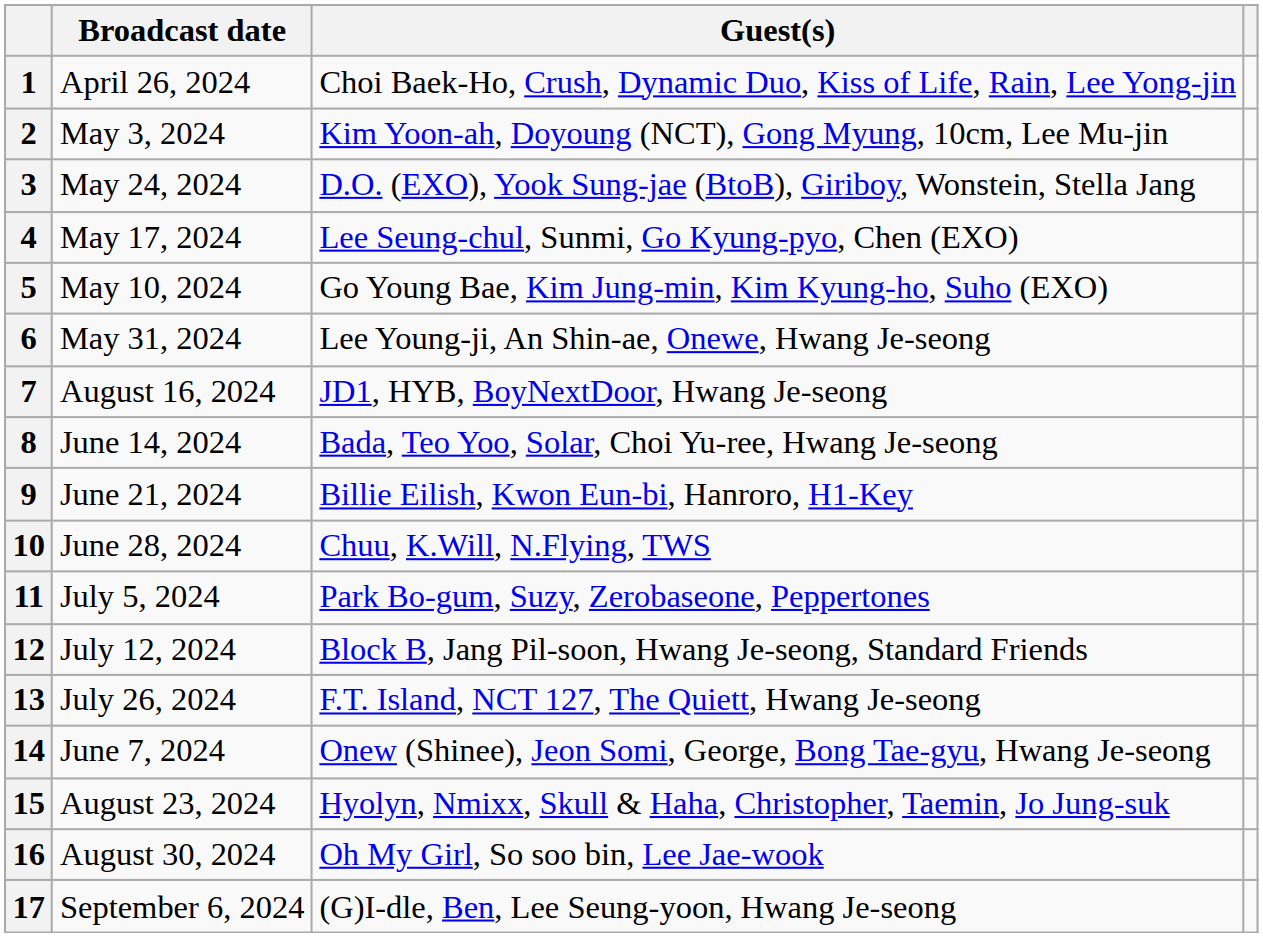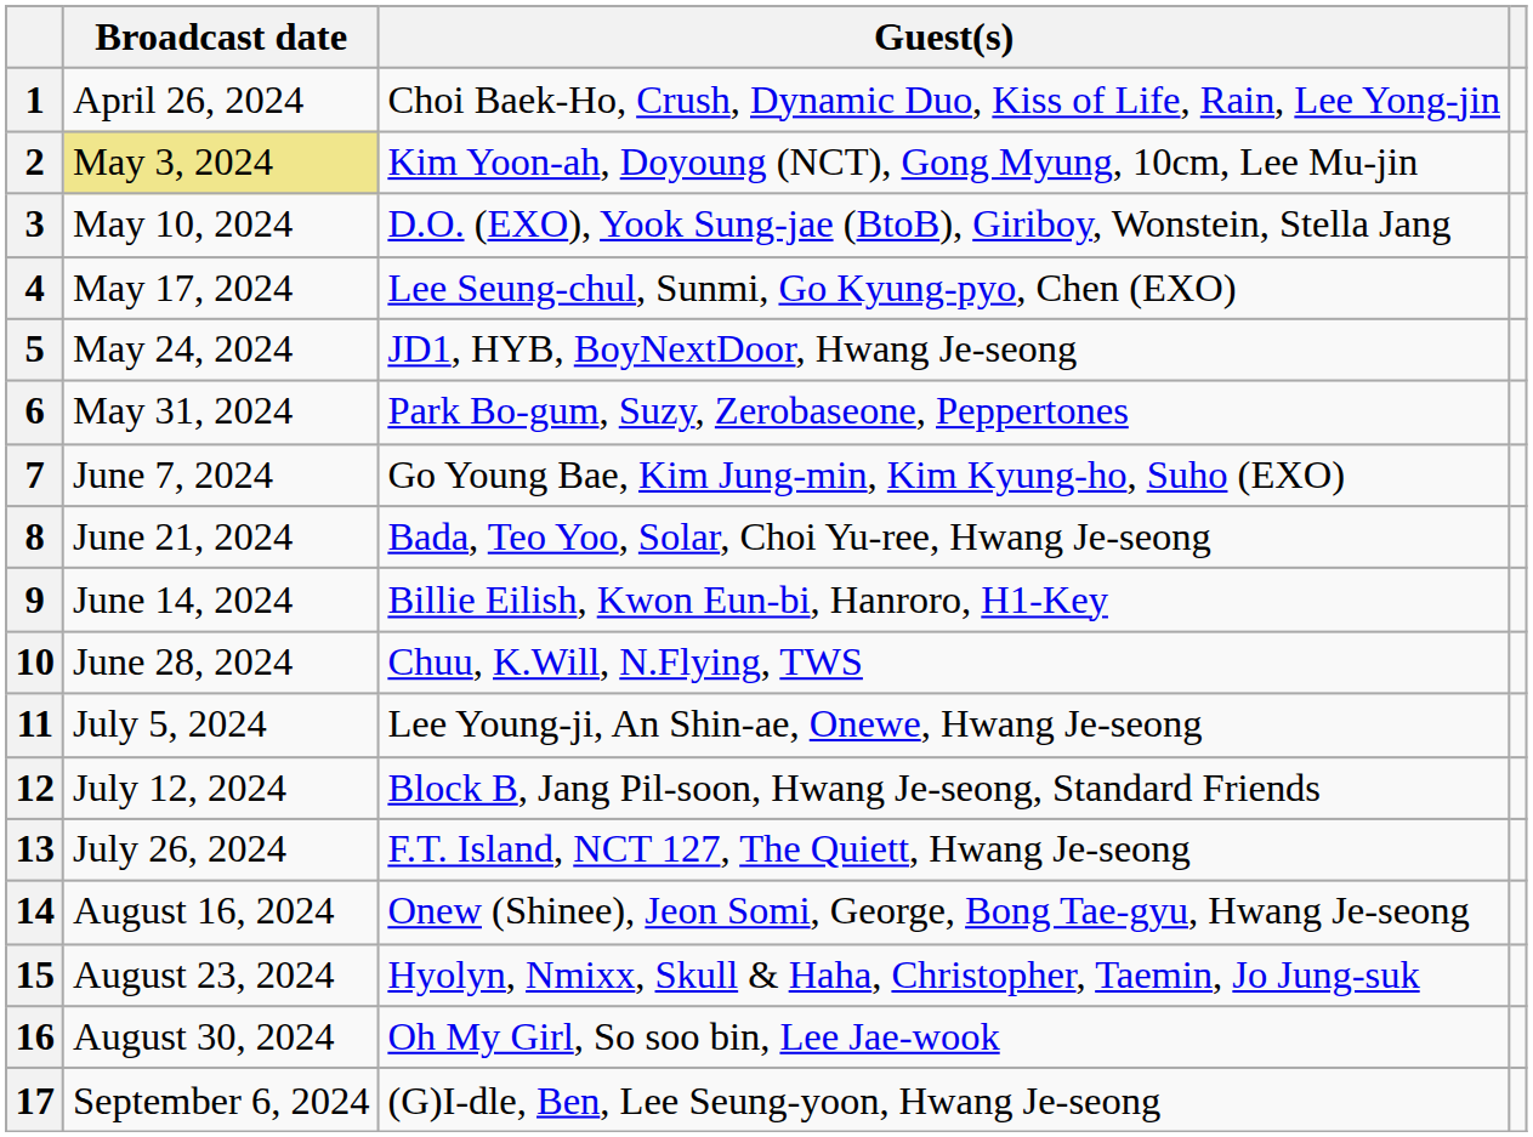 <table class="wikitable">
 <tr>
 <th></th>
 <th>Broadcast date</th>
 <th>Guest(s)</th>
 <th></th>
 </tr>
 <tr>
 <th>1</th>
 <td>April 26, 2024</td>
 <td>Choi Baek-Ho, <a href='#'>Crush</a>, <a href='#'>Dynamic Duo</a>, <a href='#'>Kiss of Life</a>, <a href='#'>Rain</a>, <a href='#'>Lee Yong-jin</a></td>
 <td style="text-align:center"></td>
 </tr>
 <tr>
 <th>2</th>
-<td>May 3, 2024</td>
+<td style="background: khaki;">May 3, 2024</td>
 <td><a href='#'>Kim Yoon-ah</a>, <a href='#'>Doyoung</a> (NCT), <a href='#'>Gong Myung</a>, 10cm, Lee Mu-jin</td>
 <td style="text-align:center"></td>
 </tr>
 <tr>
 <th>3</th>
-<td>May 24, 2024</td>
+<td>May 10, 2024</td>
 <td><a href='#'>D.O.</a> (<a href='#'>EXO</a>), <a href='#'>Yook Sung-jae</a> (<a href='#'>BtoB</a>), <a href='#'>Giriboy</a>, Wonstein, Stella Jang</td>
 <td style="text-align:center"></td>
 </tr>
 <tr>
 <th>4</th>
 <td>May 17, 2024</td>
 <td><a href='#'>Lee Seung-chul</a>, Sunmi, <a href='#'>Go Kyung-pyo</a>, Chen (EXO)</td>
 <td style="text-align:center"></td>
 </tr>
 <tr>
 <th>5</th>
-<td>May 10, 2024</td>
-<td>Go Young Bae, <a href='#'>Kim Jung-min</a>, <a href='#'>Kim Kyung-ho</a>, <a href='#'>Suho</a> (EXO)</td>
+<td>May 24, 2024</td>
+<td><a href='#'>JD1</a>, HYB, <a href='#'>BoyNextDoor</a>, Hwang Je-seong</td>
 <td style="text-align:center"></td>
 </tr>
 <tr>
 <th>6</th>
 <td>May 31, 2024</td>
-<td>Lee Young-ji, An Shin-ae, <a href='#'>Onewe</a>, Hwang Je-seong</td>
+<td><a href='#'>Park Bo-gum</a>, <a href='#'>Suzy</a>, <a href='#'>Zerobaseone</a>, <a href='#'>Peppertones</a></td>
 <td style="text-align:center"></td>
 </tr>
 <tr>
 <th>7</th>
-<td>August 16, 2024</td>
-<td><a href='#'>JD1</a>, HYB, <a href='#'>BoyNextDoor</a>, Hwang Je-seong</td>
+<td>June 7, 2024</td>
+<td>Go Young Bae, <a href='#'>Kim Jung-min</a>, <a href='#'>Kim Kyung-ho</a>, <a href='#'>Suho</a> (EXO)</td>
 <td style="text-align:center"></td>
 </tr>
 <tr>
 <th>8</th>
-<td>June 14, 2024</td>
+<td>June 21, 2024</td>
 <td><a href='#'>Bada</a>, <a href='#'>Teo Yoo</a>, <a href='#'>Solar</a>, Choi Yu-ree, Hwang Je-seong</td>
 <td style="text-align:center"></td>
 </tr>
 <tr>
 <th>9</th>
-<td>June 21, 2024</td>
+<td>June 14, 2024</td>
 <td><a href='#'>Billie Eilish</a>, <a href='#'>Kwon Eun-bi</a>, Hanroro, <a href='#'>H1-Key</a></td>
 <td style="text-align:center"></td>
 </tr>
 <tr>
 <th>10</th>
 <td>June 28, 2024</td>
 <td><a href='#'>Chuu</a>, <a href='#'>K.Will</a>, <a href='#'>N.Flying</a>, <a href='#'>TWS</a></td>
 <td></td>
 </tr>
 <tr>
 <th>11</th>
 <td>July 5, 2024</td>
-<td><a href='#'>Park Bo-gum</a>, <a href='#'>Suzy</a>, <a href='#'>Zerobaseone</a>, <a href='#'>Peppertones</a></td>
+<td>Lee Young-ji, An Shin-ae, <a href='#'>Onewe</a>, Hwang Je-seong</td>
 <td style="text-align:center"></td>
 </tr>
 <tr>
 <th>12</th>
 <td>July 12, 2024</td>
 <td><a href='#'>Block B</a>, Jang Pil-soon, Hwang Je-seong, Standard Friends</td>
 <td></td>
 </tr>
 <tr>
 <th>13</th>
 <td>July 26, 2024</td>
 <td><a href='#'>F.T. Island</a>, <a href='#'>NCT 127</a>, <a href='#'>The Quiett</a>, Hwang Je-seong</td>
 <td></td>
 </tr>
 <tr>
 <th>14</th>
-<td>June 7, 2024</td>
+<td>August 16, 2024</td>
 <td><a href='#'>Onew</a> (Shinee), <a href='#'>Jeon Somi</a>, George, <a href='#'>Bong Tae-gyu</a>, Hwang Je-seong</td>
 <td></td>
 </tr>
 <tr>
 <th>15</th>
 <td>August 23, 2024</td>
 <td><a href='#'>Hyolyn</a>, <a href='#'>Nmixx</a>, <a href='#'>Skull</a> & <a href='#'>Haha</a>, <a href='#'>Christopher</a>, <a href='#'>Taemin</a>, <a href='#'>Jo Jung-suk</a></td>
 <td></td>
 </tr>
 <tr>
 <th>16</th>
 <td>August 30, 2024</td>
 <td><a href='#'>Oh My Girl</a>, So soo bin, <a href='#'>Lee Jae-wook</a></td>
 <td></td>
 </tr>
 <tr>
 <th>17</th>
 <td>September 6, 2024</td>
 <td>(G)I-dle, <a href='#'>Ben</a>, Lee Seung-yoon, Hwang Je-seong</td>
 <td></td>
 </tr>
 <tr>
 </tr>
 </table>
